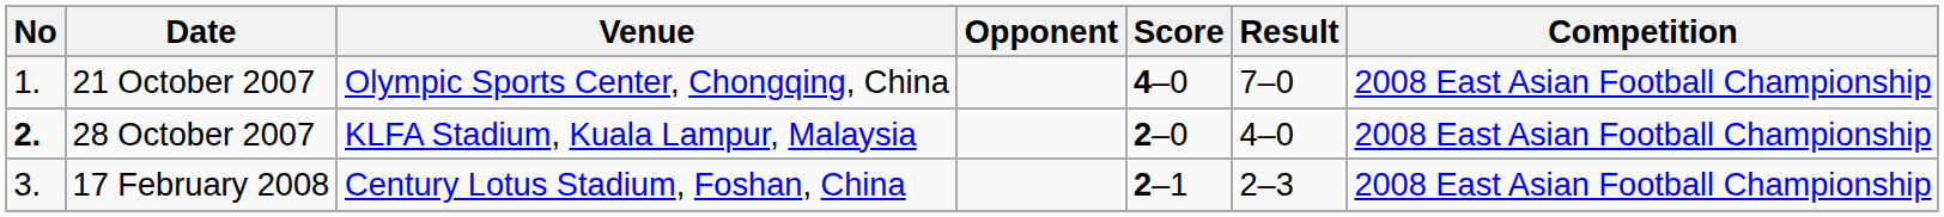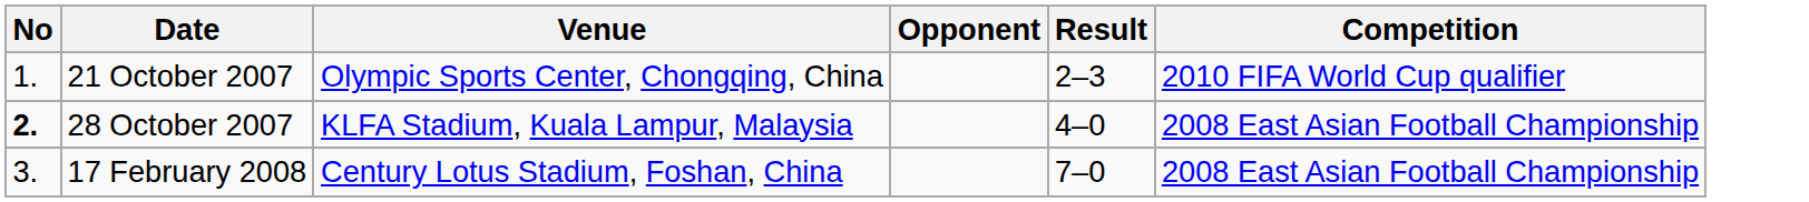 <table class="wikitable" style="font-size:85%;">
 <tr>
 <th>No</th>
 <th>Date</th>
 <th>Venue</th>
 <th>Opponent</th>
-<th>Score</th>
 <th>Result</th>
 <th>Competition</th>
 </tr>
 <tr>
 <td>1.</td>
 <td>21 October 2007</td>
 <td><a href='#'>Olympic Sports Center</a>, <a href='#'>Chongqing</a>, China</td>
 <td></td>
-<td><strong>4</strong>–0</td>
-<td>7–0</td>
-<td><a href='#'>2008 East Asian Football Championship</a></td>
+<td>2–3</td>
+<td><a href='#'>2010 FIFA World Cup qualifier</a></td>
 </tr>
 <tr>
 <td><strong>2.</strong></td>
 <td>28 October 2007</td>
 <td><a href='#'>KLFA Stadium</a>, <a href='#'>Kuala Lampur</a>, <a href='#'>Malaysia</a></td>
 <td></td>
-<td><strong>2</strong>–0</td>
 <td>4–0</td>
 <td><a href='#'>2008 East Asian Football Championship</a></td>
 </tr>
 <tr>
 <td>3.</td>
 <td>17 February 2008</td>
 <td><a href='#'>Century Lotus Stadium</a>, <a href='#'>Foshan</a>, <a href='#'>China</a></td>
 <td></td>
-<td><strong>2</strong>–1</td>
-<td>2–3</td>
+<td>7–0</td>
 <td><a href='#'>2008 East Asian Football Championship</a></td>
 </tr>
 </table>
